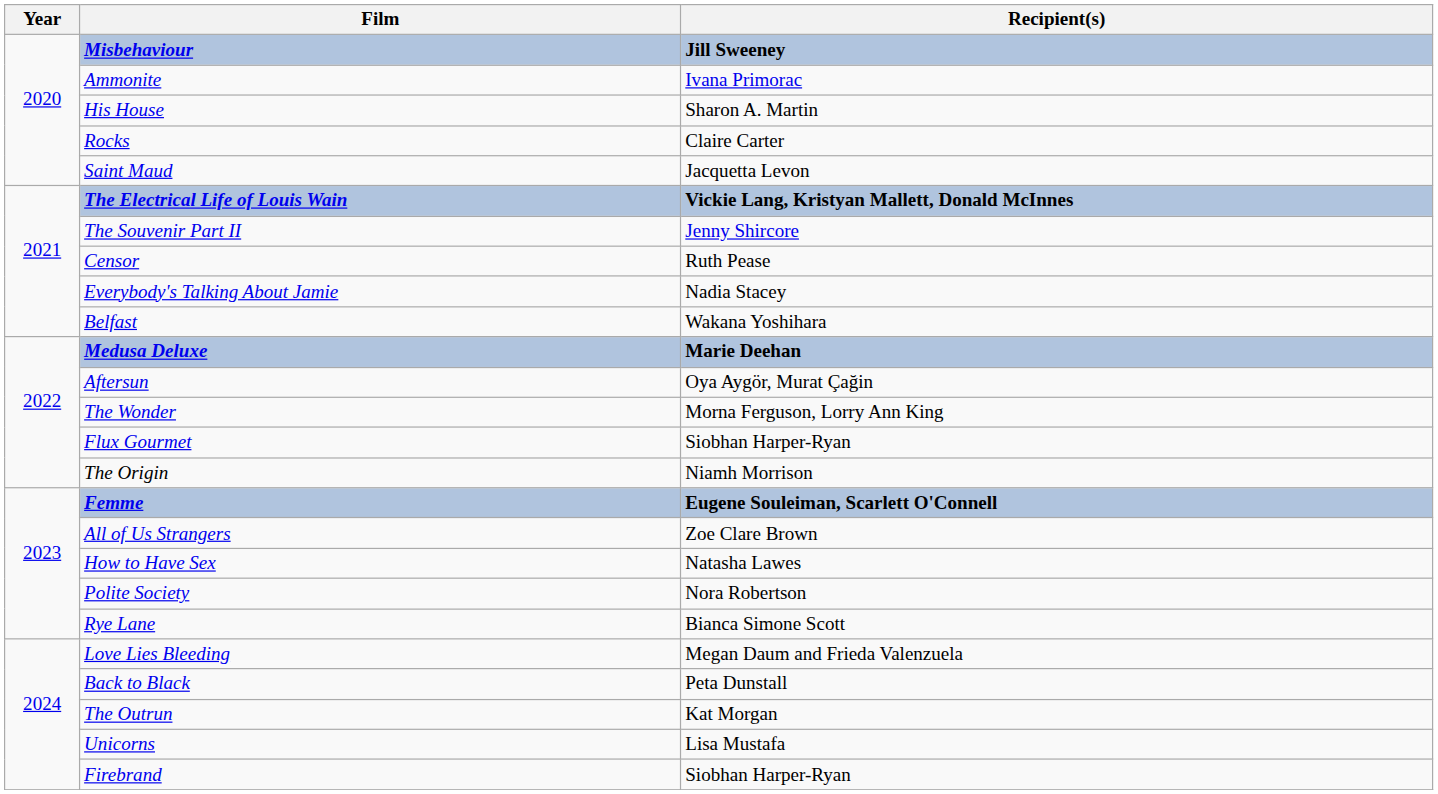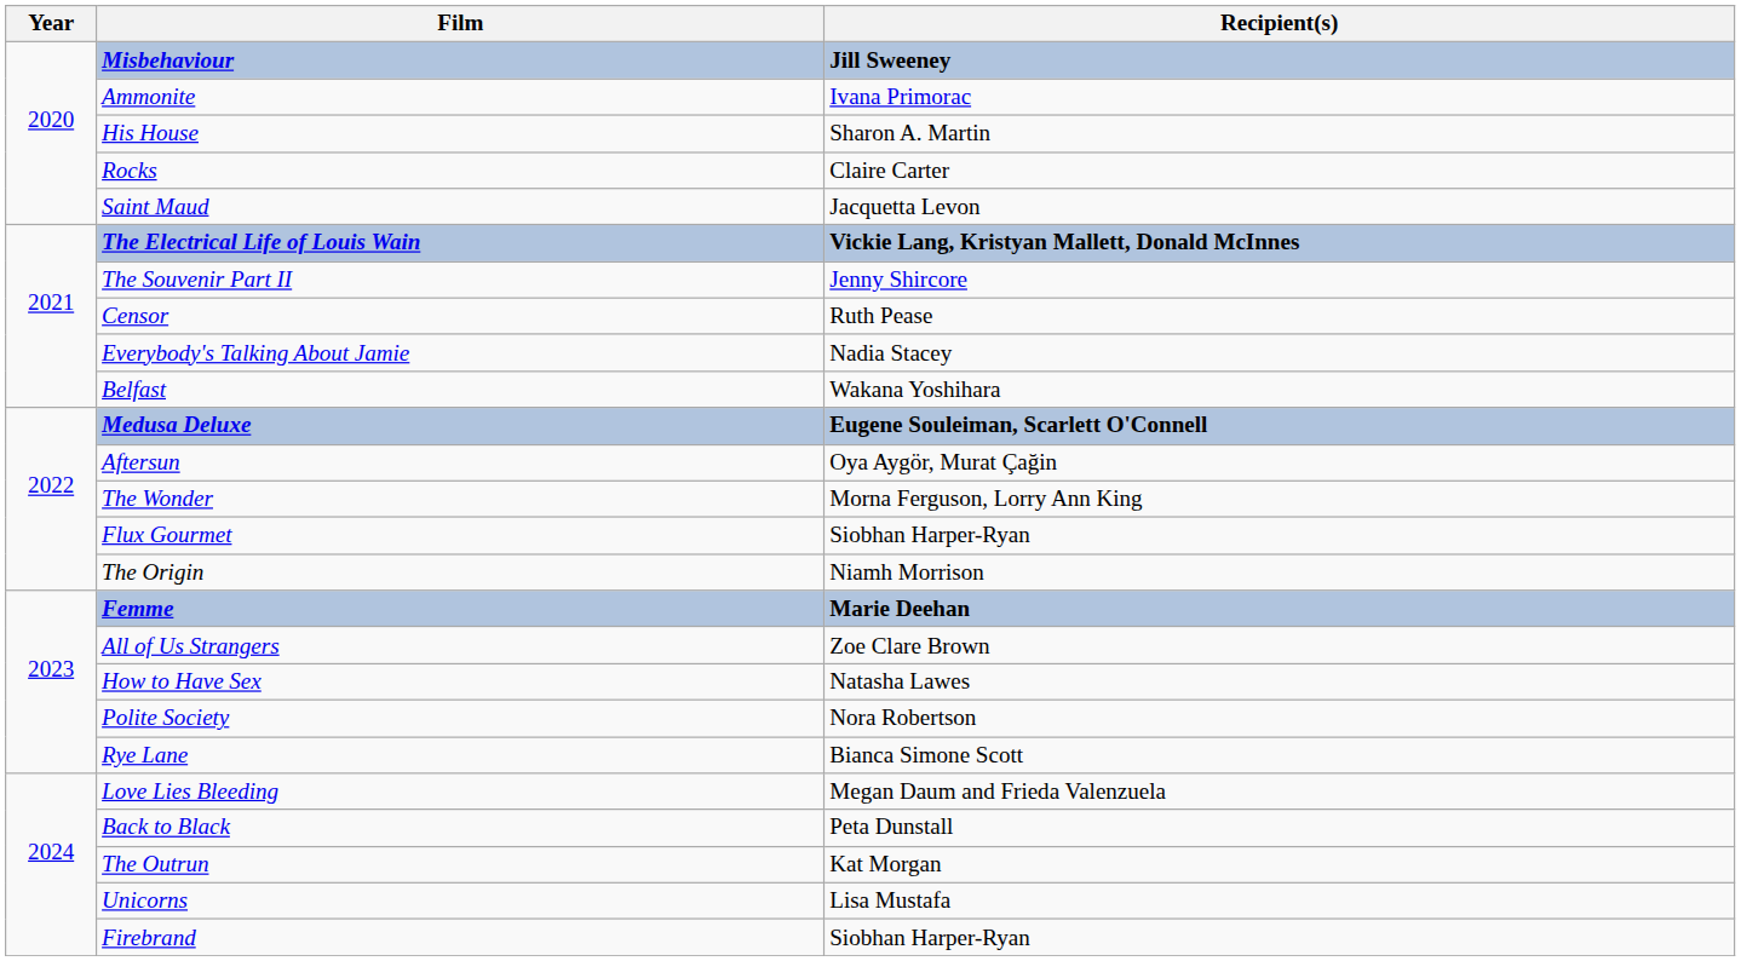 <table class="wikitable" width="95%" cellpadding="5">
 <tr>
 <th width="5%">Year</th>
 <th width="40%">Film</th>
 <th width="50%">Recipient(s)</th>
 </tr>
 <tr>
 <td rowspan="5" style="text-align:center;"><a href='#'>2020</a><br><br></td>
 <td style="background:#B0C4DE"><strong><em><a href='#'>Misbehaviour</a></em></strong></td>
 <td style="background:#B0C4DE"><strong>Jill Sweeney</strong></td>
 </tr>
 <tr>
 <td><em><a href='#'>Ammonite</a></em></td>
 <td><a href='#'>Ivana Primorac</a></td>
 </tr>
 <tr>
 <td><em><a href='#'>His House</a></em></td>
 <td>Sharon A. Martin</td>
 </tr>
 <tr>
 <td><em><a href='#'>Rocks</a></em></td>
 <td>Claire Carter</td>
 </tr>
 <tr>
 <td><em><a href='#'>Saint Maud</a></em></td>
 <td>Jacquetta Levon</td>
 </tr>
 <tr>
 <td rowspan="5" style="text-align:center;"><a href='#'>2021</a><br><br></td>
 <td style="background:#B0C4DE"><strong><em><a href='#'>The Electrical Life of Louis Wain</a></em></strong></td>
 <td style="background:#B0C4DE"><strong>Vickie Lang, Kristyan Mallett, Donald McInnes</strong></td>
 </tr>
 <tr>
 <td><em><a href='#'>The Souvenir Part II</a></em></td>
 <td><a href='#'>Jenny Shircore</a></td>
 </tr>
 <tr>
 <td><em><a href='#'>Censor</a></em></td>
 <td>Ruth Pease</td>
 </tr>
 <tr>
 <td><em><a href='#'>Everybody's Talking About Jamie</a></em></td>
 <td>Nadia Stacey</td>
 </tr>
 <tr>
 <td><em><a href='#'>Belfast</a></em></td>
 <td>Wakana Yoshihara</td>
 </tr>
 <tr>
 <td rowspan="5" style="text-align:center;"><a href='#'>2022</a><br><br></td>
 <td style="background:#B0C4DE"><strong><em><a href='#'>Medusa Deluxe</a></em></strong></td>
-<td style="background:#B0C4DE"><strong>Marie Deehan</strong></td>
+<td style="background:#B0C4DE"><strong>Eugene Souleiman, Scarlett O'Connell</strong></td>
 </tr>
 <tr>
 <td><em><a href='#'>Aftersun</a></em></td>
 <td>Oya Aygör, Murat Çağin</td>
 </tr>
 <tr>
 <td><em><a href='#'>The Wonder</a></em></td>
 <td>Morna Ferguson, Lorry Ann King</td>
 </tr>
 <tr>
 <td><em><a href='#'>Flux Gourmet</a></em></td>
 <td>Siobhan Harper-Ryan</td>
 </tr>
 <tr>
 <td><em>The Origin</em></td>
 <td>Niamh Morrison</td>
 </tr>
 <tr>
 <td rowspan="5" style="text-align:center;"><a href='#'>2023</a><br><br></td>
 <td style="background:#B0C4DE"><strong><em><a href='#'>Femme</a></em></strong></td>
-<td style="background:#B0C4DE"><strong>Eugene Souleiman, Scarlett O'Connell</strong></td>
+<td style="background:#B0C4DE"><strong>Marie Deehan</strong></td>
 </tr>
 <tr>
 <td><em><a href='#'>All of Us Strangers</a></em></td>
 <td>Zoe Clare Brown</td>
 </tr>
 <tr>
 <td><em><a href='#'>How to Have Sex</a></em></td>
 <td>Natasha Lawes</td>
 </tr>
 <tr>
 <td><em><a href='#'>Polite Society</a></em></td>
 <td>Nora Robertson</td>
 </tr>
 <tr>
 <td><em><a href='#'>Rye Lane</a></em></td>
 <td>Bianca Simone Scott</td>
 </tr>
 <tr>
 <td rowspan="5" style="text-align:center;"><a href='#'>2024</a><br><br></td>
 <td><em><a href='#'>Love Lies Bleeding</a></em></td>
 <td>Megan Daum and Frieda Valenzuela</td>
 </tr>
 <tr>
 <td><em><a href='#'>Back to Black</a></em></td>
 <td>Peta Dunstall</td>
 </tr>
 <tr>
 <td><em><a href='#'>The Outrun</a></em></td>
 <td>Kat Morgan</td>
 </tr>
 <tr>
 <td><em><a href='#'>Unicorns</a></em></td>
 <td>Lisa Mustafa</td>
 </tr>
 <tr>
 <td><em><a href='#'>Firebrand</a></em></td>
 <td>Siobhan Harper-Ryan</td>
 </tr>
 <tr>
 </tr>
 </table>
